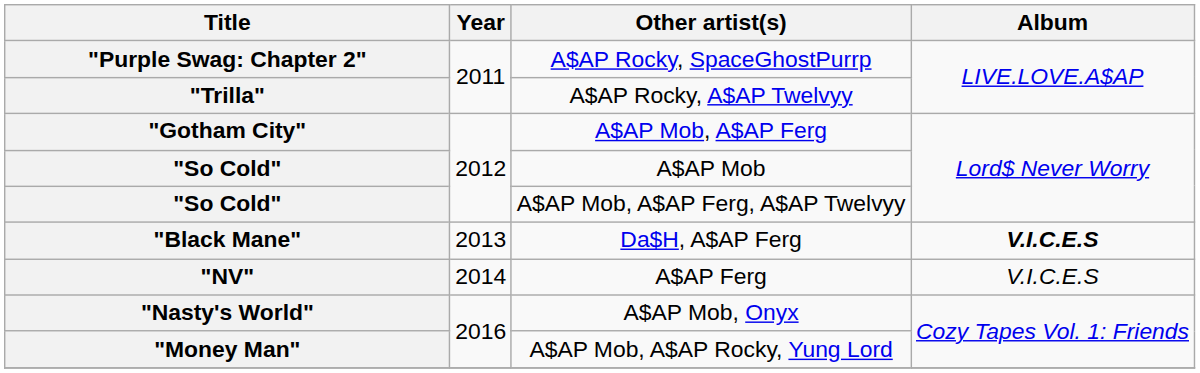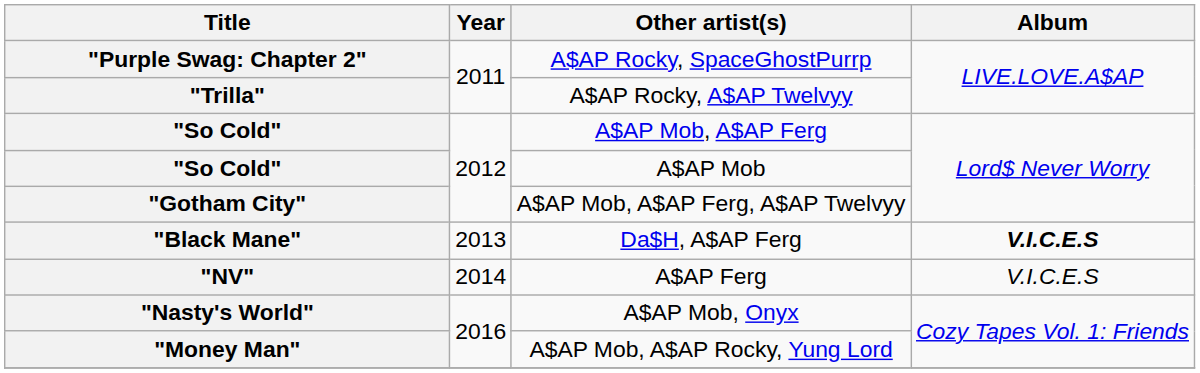 <table class="wikitable plainrowheaders" style="text-align:center;">
 <tr>
 <th scope="col" style="width:19em;">Title</th>
 <th scope="col">Year</th>
 <th scope="col">Other artist(s)</th>
 <th scope="col">Album</th>
 </tr>
 <tr>
 <th scope="row">"Purple Swag: Chapter 2"</th>
 <td rowspan="2">2011</td>
 <td><a href='#'>A$AP Rocky</a>, <a href='#'>SpaceGhostPurrp</a></td>
 <td rowspan="2"><em><a href='#'>LIVE.LOVE.A$AP</a></em></td>
 </tr>
 <tr>
 <th scope="row">"Trilla"</th>
 <td>A$AP Rocky, <a href='#'>A$AP Twelvyy</a></td>
 </tr>
 <tr>
-<th scope="row">"Gotham City"</th>
+<th scope="row">"So Cold"</th>
 <td rowspan="3">2012</td>
 <td><a href='#'>A$AP Mob</a>, <a href='#'>A$AP Ferg</a></td>
 <td rowspan="3"><em><a href='#'>Lord$ Never Worry</a></em></td>
 </tr>
 <tr>
 <th scope="row">"So Cold"</th>
 <td>A$AP Mob</td>
 </tr>
 <tr>
-<th scope="row">"So Cold"</th>
+<th scope="row">"Gotham City"</th>
 <td>A$AP Mob, A$AP Ferg, A$AP Twelvyy</td>
 </tr>
 <tr>
 <th scope="row">"Black Mane"</th>
 <td>2013</td>
 <td><a href='#'>Da$H</a>, A$AP Ferg</td>
 <td><strong><em>V.I.C.E.S</em></strong></td>
 </tr>
 <tr>
 <th scope="row">"NV"</th>
 <td>2014</td>
 <td>A$AP Ferg</td>
 <td><em>V.I.C.E.S</em></td>
 </tr>
 <tr>
 <th scope="row">"Nasty's World"</th>
 <td rowspan="2">2016</td>
 <td>A$AP Mob, <a href='#'>Onyx</a></td>
 <td rowspan="2"><em><a href='#'>Cozy Tapes Vol. 1: Friends</a></em></td>
 </tr>
 <tr>
 <th scope="row">"Money Man"</th>
 <td>A$AP Mob, A$AP Rocky, <a href='#'>Yung Lord</a></td>
 </tr>
 <tr>
 </tr>
 </table>
